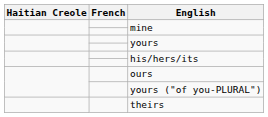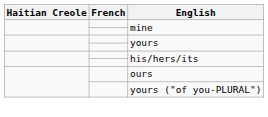 <table class="wikitable">
 <tr>
 <th scope="col">Haitian Creole</th>
 <th scope="col">French</th>
 <th scope="col">English</th>
 </tr>
 <tr>
 <td rowspan="2"></td>
 <td></td>
 <td rowspan="2">mine</td>
 </tr>
 <tr>
 <td></td>
 </tr>
 <tr>
 <td rowspan="2"></td>
 <td></td>
 <td rowspan="2">yours</td>
 </tr>
 <tr>
 <td></td>
 </tr>
 <tr>
 <td rowspan="2"></td>
 <td></td>
 <td rowspan="2">his/hers/its</td>
 </tr>
 <tr>
 <td></td>
 </tr>
 <tr>
 <td rowspan="2"></td>
 <td></td>
 <td>ours</td>
 </tr>
 <tr>
 <td></td>
 <td>yours ("of you-PLURAL")</td>
 </tr>
-<tr>
-<td rowspan="1"></td>
-<td rowspan="1"></td>
-<td>theirs</td>
-</tr>
 </table>
